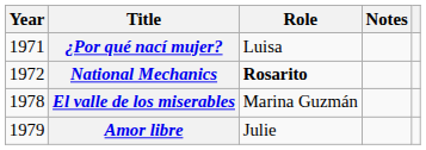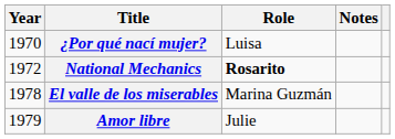 <table class="wikitable plainrowheaders sortable">
 <tr>
 <th scope="col">Year</th>
 <th scope="col">Title</th>
 <th scope="col">Role</th>
 <th scope="col" class="unsortable">Notes</th>
 <th class="unsortable"></th>
 </tr>
 <tr>
-<td>1971</td>
+<td>1970</td>
 <th scope="row"><em><a href='#'>¿Por qué nací mujer?</a></em></th>
 <td>Luisa</td>
 <td></td>
 <td></td>
 </tr>
 <tr>
 <td>1972</td>
 <th scope="row"><em><a href='#'>National Mechanics</a></em></th>
 <td><strong>Rosarito</strong></td>
 <td></td>
 <td></td>
 </tr>
 <tr>
 <td>1978</td>
 <th scope="row"><em><a href='#'>El valle de los miserables</a></em></th>
 <td>Marina Guzmán</td>
 <td></td>
 <td></td>
 </tr>
 <tr>
 <td>1979</td>
 <th scope="row"><em><a href='#'>Amor libre</a></em></th>
 <td>Julie</td>
 <td></td>
 <td></td>
 </tr>
 </table>
